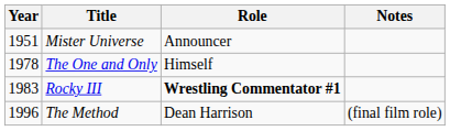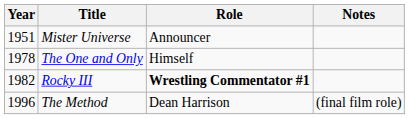 <table class="wikitable">
 <tr>
 <th>Year</th>
 <th>Title</th>
 <th>Role</th>
 <th>Notes</th>
 </tr>
 <tr>
 <td>1951</td>
 <td><em>Mister Universe</em></td>
 <td>Announcer</td>
 <td></td>
 </tr>
 <tr>
 <td>1978</td>
 <td><em><a href='#'>The One and Only</a></em></td>
 <td>Himself</td>
 <td></td>
 </tr>
 <tr>
-<td>1983</td>
+<td>1982</td>
 <td><em><a href='#'>Rocky III</a></em></td>
 <td><strong>Wrestling Commentator #1</strong></td>
 <td></td>
 </tr>
 <tr>
 <td>1996</td>
 <td><em>The Method</em></td>
 <td>Dean Harrison</td>
 <td>(final film role)</td>
 </tr>
 </table>
